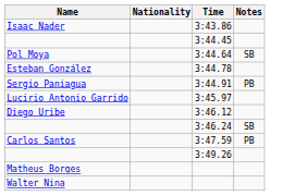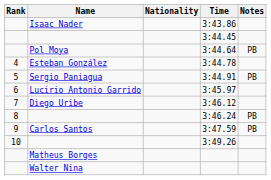 <table class="wikitable sortable" style="text-align:center">
 <tr>
+<th>Rank</th>
 <th>Name</th>
 <th>Nationality</th>
 <th>Time</th>
 <th>Notes</th>
 </tr>
 <tr>
+<td></td>
 <td align=left><a href='#'>Isaac Nader</a></td>
 <td align=left></td>
 <td>3:43.86</td>
 <td></td>
 </tr>
 <tr>
+<td></td>
 <td align=left></td>
 <td align=left></td>
 <td>3:44.45</td>
 <td></td>
 </tr>
 <tr>
+<td></td>
 <td align=left><a href='#'>Pol Moya</a></td>
 <td align=left></td>
 <td>3:44.64</td>
-<td>SB</td>
+<td>PB</td>
 </tr>
 <tr>
+<td>4</td>
 <td align=left><a href='#'>Esteban González</a></td>
 <td align=left></td>
 <td>3:44.78</td>
 <td></td>
 </tr>
 <tr>
+<td>5</td>
 <td align=left><a href='#'>Sergio Paniagua</a></td>
 <td align=left></td>
 <td>3:44.91</td>
 <td>PB</td>
 </tr>
 <tr>
+<td>6</td>
 <td align=left><a href='#'>Lucirio Antonio Garrido</a></td>
 <td align=left></td>
 <td>3:45.97</td>
 <td></td>
 </tr>
 <tr>
+<td>7</td>
 <td align=left><a href='#'>Diego Uribe</a></td>
 <td align=left></td>
 <td>3:46.12</td>
 <td></td>
 </tr>
 <tr>
+<td>8</td>
 <td align=left></td>
 <td align=left></td>
 <td>3:46.24</td>
-<td>SB</td>
+<td>PB</td>
 </tr>
 <tr>
+<td>9</td>
 <td align=left><a href='#'>Carlos Santos</a></td>
 <td align=left></td>
 <td>3:47.59</td>
 <td>PB</td>
 </tr>
 <tr>
+<td>10</td>
 <td align=left></td>
 <td align=left></td>
 <td>3:49.26</td>
 <td></td>
 </tr>
 <tr>
+<td></td>
 <td align=left><a href='#'>Matheus Borges</a></td>
 <td align=left></td>
 <td></td>
 <td></td>
 </tr>
 <tr>
+<td></td>
 <td align=left><a href='#'>Walter Nina</a></td>
 <td align=left></td>
 <td></td>
 <td></td>
 </tr>
 </table>
